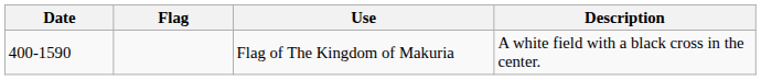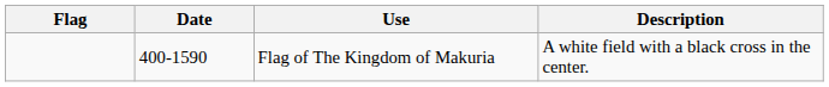 <table class="wikitable">
 <tr>
+<th style="width:110px;">Flag</th>
 <th style="width:100px;">Date</th>
-<th style="width:110px;">Flag</th>
 <th style="width:250px;">Use</th>
 <th style="width:250px;">Description</th>
 </tr>
 <tr>
+<td></td>
 <td>400-1590</td>
-<td></td>
 <td>Flag of The Kingdom of Makuria</td>
 <td>A white field with a black cross in the center.</td>
 </tr>
 </table>
